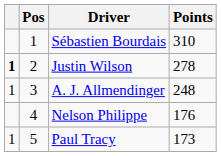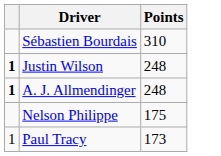 <table class="wikitable" style="font-size: 95%;">
 <tr>
 <th></th>
-<th>Pos</th>
 <th>Driver</th>
 <th>Points</th>
 </tr>
 <tr>
 <td align="left"></td>
-<td align="center">1</td>
 <td> <a href='#'>Sébastien Bourdais</a></td>
 <td align="left">310</td>
 </tr>
 <tr>
 <td align="left"><strong> 1</strong></td>
-<td align="center">2</td>
 <td> <a href='#'>Justin Wilson</a></td>
-<td align="left">278</td>
+<td align="left">248</td>
 </tr>
 <tr>
-<td align="left"> 1</td>
-<td align="center">3</td>
+<td align="left"><strong> 1</strong></td>
 <td> <a href='#'>A. J. Allmendinger</a></td>
 <td align="left">248</td>
 </tr>
 <tr>
 <td align="left"></td>
-<td align="center">4</td>
 <td> <a href='#'>Nelson Philippe</a></td>
-<td align="left">176</td>
+<td align="left">175</td>
 </tr>
 <tr>
 <td align="left"> 1</td>
-<td align="center">5</td>
 <td> <a href='#'>Paul Tracy</a></td>
 <td align="left">173</td>
 </tr>
 </table>
